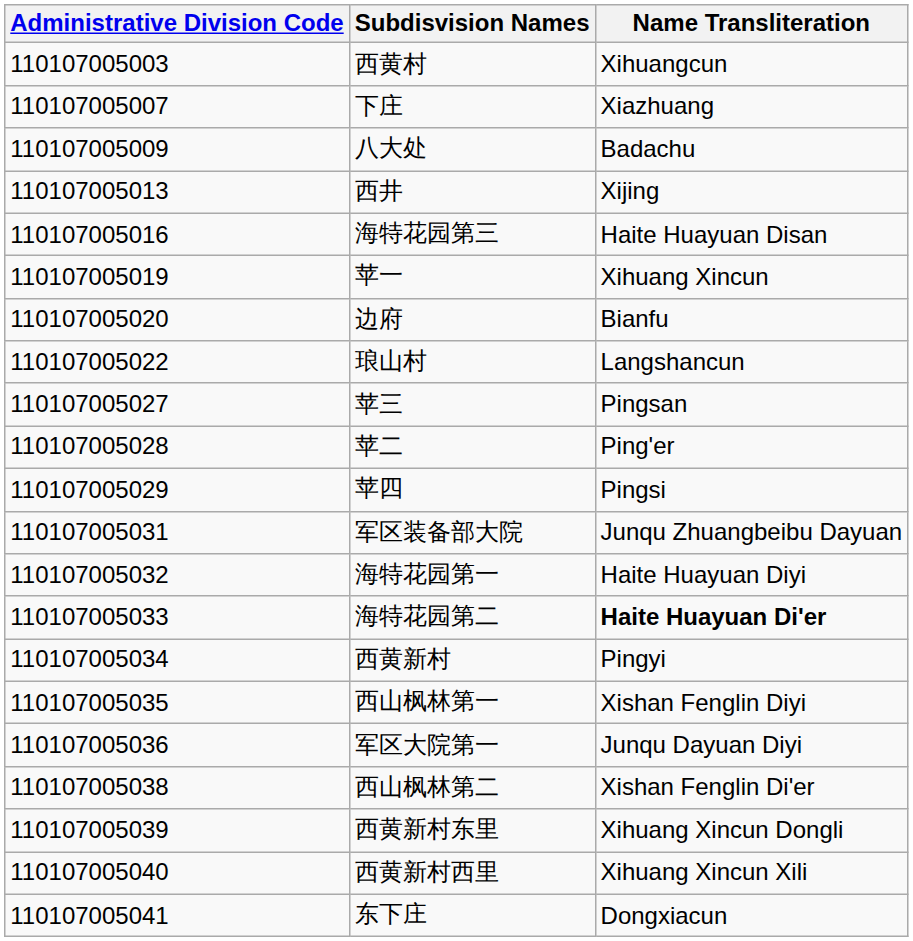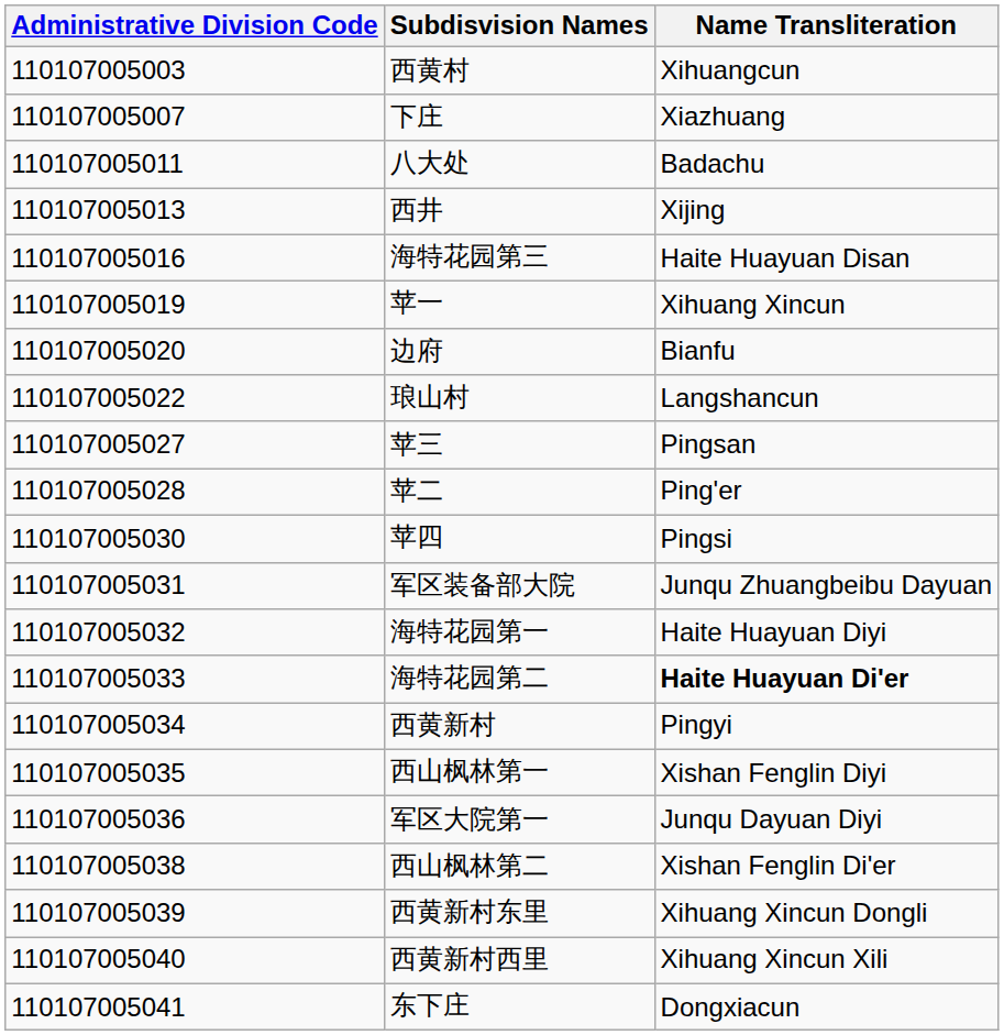 <table class="wikitable sortable">
 <tr>
 <th><a href='#'>Administrative Division Code</a></th>
 <th>Subdisvision Names</th>
 <th>Name Transliteration</th>
 </tr>
 <tr>
 <td>110107005003</td>
 <td>西黄村</td>
 <td>Xihuangcun</td>
 </tr>
 <tr>
 <td>110107005007</td>
 <td>下庄</td>
 <td>Xiazhuang</td>
 </tr>
 <tr>
-<td>110107005009</td>
+<td>110107005011</td>
 <td>八大处</td>
 <td>Badachu</td>
 </tr>
 <tr>
 <td>110107005013</td>
 <td>西井</td>
 <td>Xijing</td>
 </tr>
 <tr>
 <td>110107005016</td>
 <td>海特花园第三</td>
 <td>Haite Huayuan Disan</td>
 </tr>
 <tr>
 <td>110107005019</td>
 <td>苹一</td>
 <td>Xihuang Xincun</td>
 </tr>
 <tr>
 <td>110107005020</td>
 <td>边府</td>
 <td>Bianfu</td>
 </tr>
 <tr>
 <td>110107005022</td>
 <td>琅山村</td>
 <td>Langshancun</td>
 </tr>
 <tr>
 <td>110107005027</td>
 <td>苹三</td>
 <td>Pingsan</td>
 </tr>
 <tr>
 <td>110107005028</td>
 <td>苹二</td>
 <td>Ping'er</td>
 </tr>
 <tr>
-<td>110107005029</td>
+<td>110107005030</td>
 <td>苹四</td>
 <td>Pingsi</td>
 </tr>
 <tr>
 <td>110107005031</td>
 <td>军区装备部大院</td>
 <td>Junqu Zhuangbeibu Dayuan</td>
 </tr>
 <tr>
 <td>110107005032</td>
 <td>海特花园第一</td>
 <td>Haite Huayuan Diyi</td>
 </tr>
 <tr>
 <td>110107005033</td>
 <td>海特花园第二</td>
 <td><strong>Haite Huayuan Di'er</strong></td>
 </tr>
 <tr>
 <td>110107005034</td>
 <td>西黄新村</td>
 <td>Pingyi</td>
 </tr>
 <tr>
 <td>110107005035</td>
 <td>西山枫林第一</td>
 <td>Xishan Fenglin Diyi</td>
 </tr>
 <tr>
 <td>110107005036</td>
 <td>军区大院第一</td>
 <td>Junqu Dayuan Diyi</td>
 </tr>
 <tr>
 <td>110107005038</td>
 <td>西山枫林第二</td>
 <td>Xishan Fenglin Di'er</td>
 </tr>
 <tr>
 <td>110107005039</td>
 <td>西黄新村东里</td>
 <td>Xihuang Xincun Dongli</td>
 </tr>
 <tr>
 <td>110107005040</td>
 <td>西黄新村西里</td>
 <td>Xihuang Xincun Xili</td>
 </tr>
 <tr>
 <td>110107005041</td>
 <td>东下庄</td>
 <td>Dongxiacun</td>
 </tr>
 </table>
